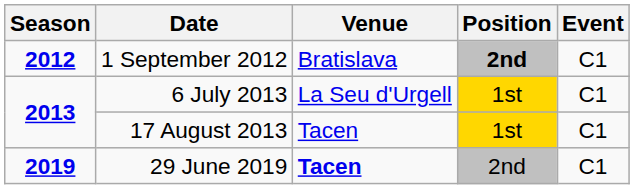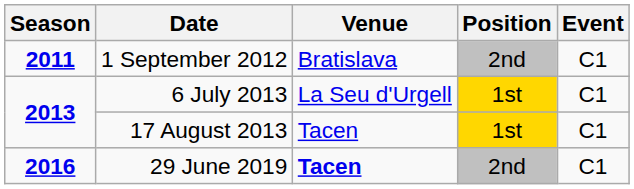 <table class="wikitable" style="text-align:center; font-size:95%;">
 <tr>
 <th>Season</th>
 <th>Date</th>
 <th>Venue</th>
 <th>Position</th>
 <th>Event</th>
 </tr>
 <tr>
-<td><strong><a href='#'>2012</a></strong></td>
+<td><strong><a href='#'>2011</a></strong></td>
 <td align=right>1 September 2012</td>
 <td align=left><a href='#'>Bratislava</a></td>
-<td bgcolor=silver><strong>2nd</strong></td>
+<td bgcolor=silver>2nd</td>
 <td>C1</td>
 </tr>
 <tr>
 <td rowspan=2><strong><a href='#'>2013</a></strong></td>
 <td align=right>6 July 2013</td>
 <td align=left><a href='#'>La Seu d'Urgell</a></td>
 <td bgcolor=gold>1st</td>
 <td>C1</td>
 </tr>
 <tr>
 <td align=right>17 August 2013</td>
 <td align=left><a href='#'>Tacen</a></td>
 <td bgcolor=gold>1st</td>
 <td>C1</td>
 </tr>
 <tr>
-<td><strong><a href='#'>2019</a></strong></td>
+<td><strong><a href='#'>2016</a></strong></td>
 <td align=right>29 June 2019</td>
 <td align=left><strong><a href='#'>Tacen</a></strong></td>
 <td bgcolor=silver>2nd</td>
 <td>C1</td>
 </tr>
 </table>
